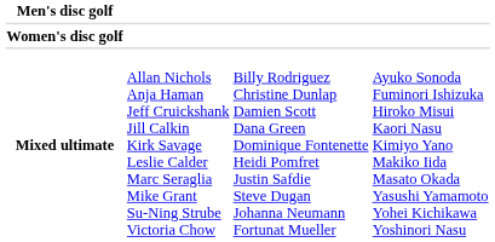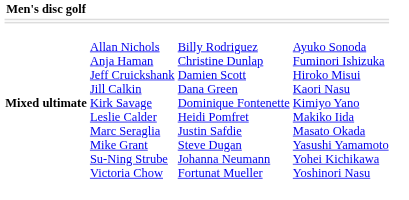 <table>
 <tr>
 <th scope="row">Men's disc golf</th>
 <td></td>
 <td></td>
 <td></td>
 </tr>
 <tr bgcolor=#DDDDDD>
 <td colspan=4></td>
-</tr>
-<tr>
-<th scope="row">Women's disc golf</th>
-<td></td>
-<td></td>
-<td></td>
 </tr>
 <tr bgcolor=#DDDDDD>
 <td colspan=4></td>
 </tr>
 <tr>
 <th scope="row">Mixed ultimate</th>
 <td><br><a href='#'>Allan Nichols</a><br><a href='#'>Anja Haman</a><br><a href='#'>Jeff Cruickshank</a><br><a href='#'>Jill Calkin</a><br><a href='#'>Kirk Savage</a><br><a href='#'>Leslie Calder</a><br><a href='#'>Marc Seraglia</a><br><a href='#'>Mike Grant</a><br><a href='#'>Su-Ning Strube</a><br><a href='#'>Victoria Chow</a></td>
 <td><br><a href='#'>Billy Rodriguez</a><br><a href='#'>Christine Dunlap</a><br><a href='#'>Damien Scott</a><br><a href='#'>Dana Green</a><br><a href='#'>Dominique Fontenette</a><br><a href='#'>Heidi Pomfret</a><br><a href='#'>Justin Safdie</a><br><a href='#'>Steve Dugan</a><br><a href='#'>Johanna Neumann</a><br><a href='#'>Fortunat Mueller</a></td>
 <td><br><a href='#'>Ayuko Sonoda</a><br><a href='#'>Fuminori Ishizuka</a><br><a href='#'>Hiroko Misui</a><br><a href='#'>Kaori Nasu</a><br><a href='#'>Kimiyo Yano</a><br><a href='#'>Makiko Iida</a><br><a href='#'>Masato Okada</a><br><a href='#'>Yasushi Yamamoto</a><br><a href='#'>Yohei Kichikawa</a><br><a href='#'>Yoshinori Nasu</a></td>
 </tr>
 </table>
